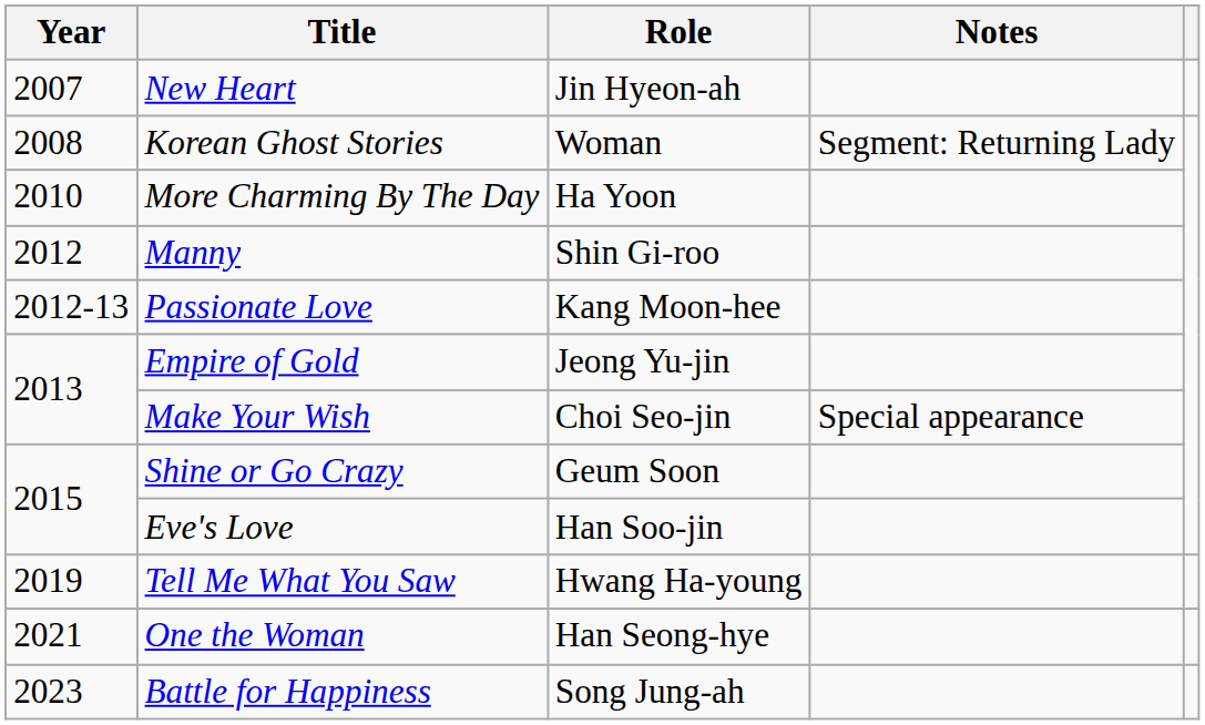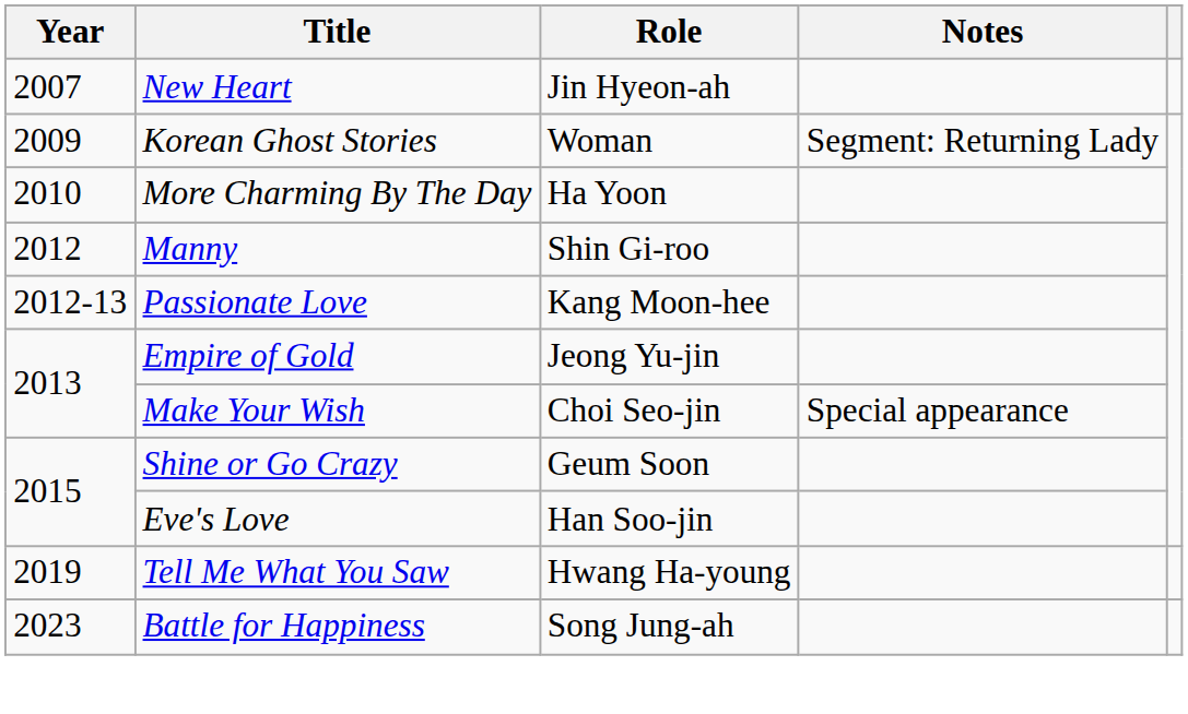 <table class="wikitable sortable">
 <tr>
 <th>Year</th>
 <th>Title</th>
 <th>Role</th>
 <th class="unsortable">Notes</th>
 <th class="unsortable"></th>
 </tr>
 <tr>
 <td>2007</td>
 <td><em><a href='#'>New Heart</a></em></td>
 <td>Jin Hyeon-ah</td>
 <td></td>
 <td></td>
 </tr>
 <tr>
-<td>2008</td>
+<td>2009</td>
 <td><em>Korean Ghost Stories</em></td>
 <td>Woman</td>
 <td>Segment: Returning Lady</td>
 <td rowspan=8></td>
 </tr>
 <tr>
 <td>2010</td>
 <td><em>More Charming By The Day</em></td>
 <td>Ha Yoon</td>
 <td></td>
 </tr>
 <tr>
 <td>2012</td>
 <td><em><a href='#'>Manny</a></em></td>
 <td>Shin Gi-roo</td>
 <td></td>
 </tr>
 <tr>
 <td>2012-13</td>
 <td><em><a href='#'>Passionate Love</a></em></td>
 <td>Kang Moon-hee</td>
 <td></td>
 </tr>
 <tr>
 <td rowspan="2">2013</td>
 <td><em><a href='#'>Empire of Gold</a></em></td>
 <td>Jeong Yu-jin</td>
 <td></td>
 </tr>
 <tr>
 <td><em><a href='#'>Make Your Wish</a></em></td>
 <td>Choi Seo-jin</td>
 <td>Special appearance</td>
 </tr>
 <tr>
 <td rowspan="2">2015</td>
 <td><em><a href='#'>Shine or Go Crazy</a></em></td>
 <td>Geum Soon</td>
 <td></td>
 </tr>
 <tr>
 <td><em>Eve's Love</em></td>
 <td>Han Soo-jin</td>
 <td></td>
 </tr>
 <tr>
 <td>2019</td>
 <td><em><a href='#'>Tell Me What You Saw</a></em></td>
 <td>Hwang Ha-young</td>
 <td></td>
 <td></td>
 </tr>
 <tr>
-<td>2021</td>
-<td><em><a href='#'>One the Woman</a></em></td>
-<td>Han Seong-hye</td>
-<td></td>
-<td></td>
-</tr>
-<tr>
 <td>2023</td>
 <td><em><a href='#'>Battle for Happiness</a></em></td>
 <td>Song Jung-ah</td>
 <td></td>
 <td></td>
 </tr>
 </table>
